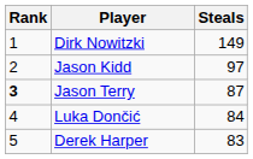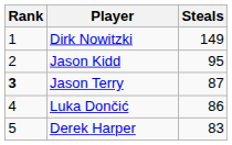 <table class="wikitable">
 <tr>
 <th scope="col">Rank</th>
 <th scope="col" width="140px">Player</th>
 <th scope="col">Steals</th>
 </tr>
 <tr>
 <td>1</td>
 <td><a href='#'>Dirk Nowitzki</a></td>
 <td align="right">149</td>
 </tr>
 <tr>
 <td>2</td>
 <td><a href='#'>Jason Kidd</a></td>
-<td align="right">97</td>
+<td align="right">95</td>
 </tr>
 <tr>
 <td><strong>3</strong></td>
 <td><a href='#'>Jason Terry</a></td>
 <td align="right">87</td>
 </tr>
 <tr>
 <td>4</td>
 <td><a href='#'>Luka Dončić</a></td>
-<td align="right">84</td>
+<td align="right">86</td>
 </tr>
 <tr>
 <td>5</td>
 <td><a href='#'>Derek Harper</a></td>
 <td align="right">83</td>
 </tr>
 </table>
